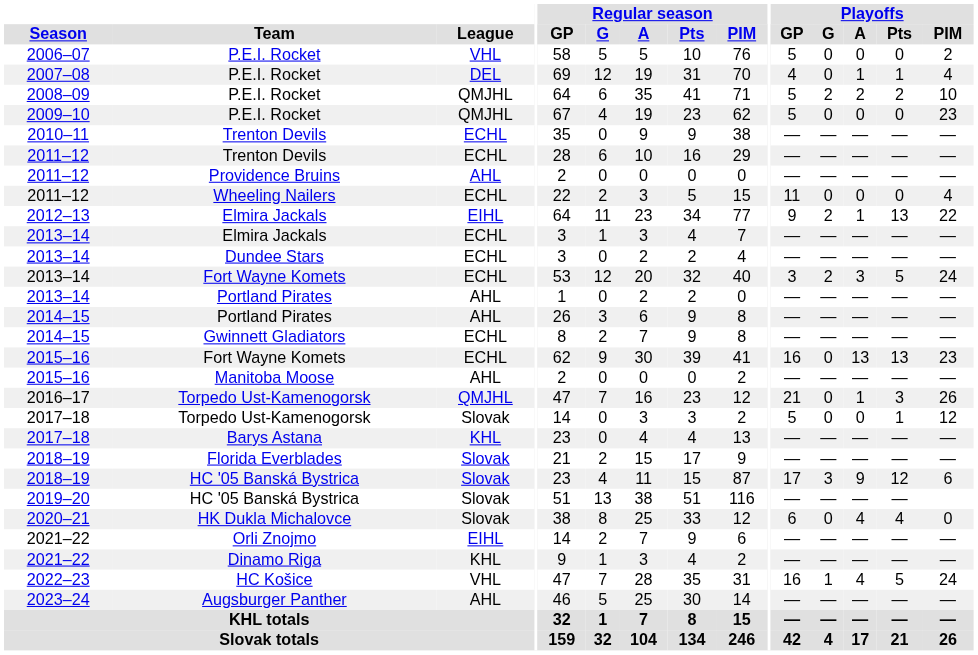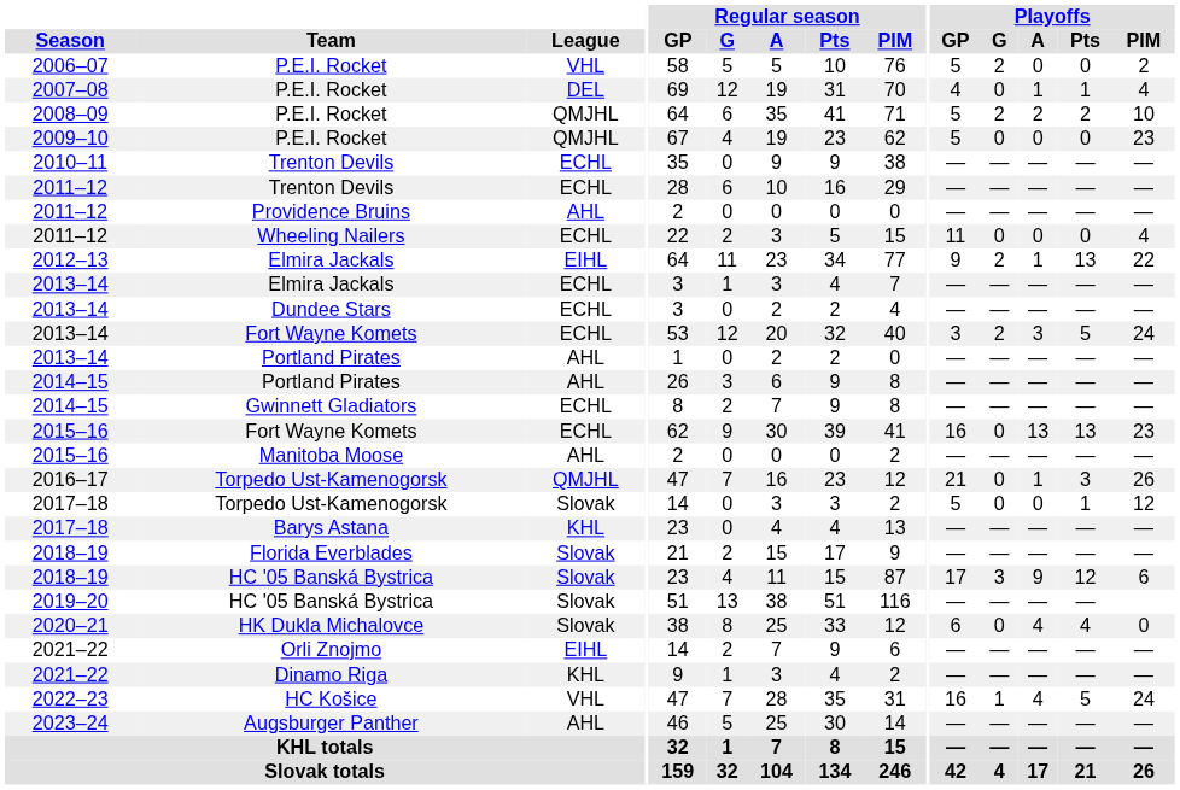 <table border="0" cellpadding="1" cellspacing="0" style="text-align:center; width:60em">
 <tr bgcolor="#e0e0e0">
 <th colspan="3" bgcolor="#ffffff"></th>
 <th rowspan="99" bgcolor="#ffffff"></th>
 <th colspan="5"><a href='#'>Regular season</a></th>
 <th rowspan="99" bgcolor="#ffffff"></th>
 <th colspan="5"><a href='#'>Playoffs</a></th>
 </tr>
 <tr bgcolor="#e0e0e0">
 <th><a href='#'>Season</a></th>
 <th>Team</th>
 <th>League</th>
 <th>GP</th>
 <th><a href='#'>G</a></th>
 <th><a href='#'>A</a></th>
 <th><a href='#'>Pts</a></th>
 <th><a href='#'>PIM</a></th>
 <th>GP</th>
 <th>G</th>
 <th>A</th>
 <th>Pts</th>
 <th>PIM</th>
 </tr>
 <tr>
 <td><a href='#'>2006–07</a></td>
 <td><a href='#'>P.E.I. Rocket</a></td>
 <td><a href='#'>VHL</a></td>
 <td>58</td>
 <td>5</td>
 <td>5</td>
 <td>10</td>
 <td>76</td>
 <td>5</td>
-<td>0</td>
+<td>2</td>
 <td>0</td>
 <td>0</td>
 <td>2</td>
 </tr>
 <tr bgcolor="#f0f0f0">
 <td><a href='#'>2007–08</a></td>
 <td>P.E.I. Rocket</td>
 <td><a href='#'>DEL</a></td>
 <td>69</td>
 <td>12</td>
 <td>19</td>
 <td>31</td>
 <td>70</td>
 <td>4</td>
 <td>0</td>
 <td>1</td>
 <td>1</td>
 <td>4</td>
 </tr>
 <tr>
 <td><a href='#'>2008–09</a></td>
 <td>P.E.I. Rocket</td>
 <td>QMJHL</td>
 <td>64</td>
 <td>6</td>
 <td>35</td>
 <td>41</td>
 <td>71</td>
 <td>5</td>
 <td>2</td>
 <td>2</td>
 <td>2</td>
 <td>10</td>
 </tr>
 <tr bgcolor="#f0f0f0">
 <td><a href='#'>2009–10</a></td>
 <td>P.E.I. Rocket</td>
 <td>QMJHL</td>
 <td>67</td>
 <td>4</td>
 <td>19</td>
 <td>23</td>
 <td>62</td>
 <td>5</td>
 <td>0</td>
 <td>0</td>
 <td>0</td>
 <td>23</td>
 </tr>
 <tr>
 <td><a href='#'>2010–11</a></td>
 <td><a href='#'>Trenton Devils</a></td>
 <td><a href='#'>ECHL</a></td>
 <td>35</td>
 <td>0</td>
 <td>9</td>
 <td>9</td>
 <td>38</td>
 <td>—</td>
 <td>—</td>
 <td>—</td>
 <td>—</td>
 <td>—</td>
 </tr>
 <tr bgcolor="#f0f0f0">
 <td><a href='#'>2011–12</a></td>
 <td>Trenton Devils</td>
 <td>ECHL</td>
 <td>28</td>
 <td>6</td>
 <td>10</td>
 <td>16</td>
 <td>29</td>
 <td>—</td>
 <td>—</td>
 <td>—</td>
 <td>—</td>
 <td>—</td>
 </tr>
 <tr>
 <td><a href='#'>2011–12</a></td>
 <td><a href='#'>Providence Bruins</a></td>
 <td><a href='#'>AHL</a></td>
 <td>2</td>
 <td>0</td>
 <td>0</td>
 <td>0</td>
 <td>0</td>
 <td>—</td>
 <td>—</td>
 <td>—</td>
 <td>—</td>
 <td>—</td>
 </tr>
 <tr bgcolor="#f0f0f0">
 <td>2011–12</td>
 <td><a href='#'>Wheeling Nailers</a></td>
 <td>ECHL</td>
 <td>22</td>
 <td>2</td>
 <td>3</td>
 <td>5</td>
 <td>15</td>
 <td>11</td>
 <td>0</td>
 <td>0</td>
 <td>0</td>
 <td>4</td>
 </tr>
 <tr>
 <td><a href='#'>2012–13</a></td>
 <td><a href='#'>Elmira Jackals</a></td>
 <td><a href='#'>EIHL</a></td>
 <td>64</td>
 <td>11</td>
 <td>23</td>
 <td>34</td>
 <td>77</td>
 <td>9</td>
 <td>2</td>
 <td>1</td>
 <td>13</td>
 <td>22</td>
 </tr>
 <tr bgcolor="#f0f0f0">
 <td><a href='#'>2013–14</a></td>
 <td>Elmira Jackals</td>
 <td>ECHL</td>
 <td>3</td>
 <td>1</td>
 <td>3</td>
 <td>4</td>
 <td>7</td>
 <td>—</td>
 <td>—</td>
 <td>—</td>
 <td>—</td>
 <td>—</td>
 </tr>
 <tr>
 <td><a href='#'>2013–14</a></td>
 <td><a href='#'>Dundee Stars</a></td>
 <td>ECHL</td>
 <td>3</td>
 <td>0</td>
 <td>2</td>
 <td>2</td>
 <td>4</td>
 <td>—</td>
 <td>—</td>
 <td>—</td>
 <td>—</td>
 <td>—</td>
 </tr>
 <tr bgcolor="#f0f0f0">
 <td>2013–14</td>
 <td><a href='#'>Fort Wayne Komets</a></td>
 <td>ECHL</td>
 <td>53</td>
 <td>12</td>
 <td>20</td>
 <td>32</td>
 <td>40</td>
 <td>3</td>
 <td>2</td>
 <td>3</td>
 <td>5</td>
 <td>24</td>
 </tr>
 <tr>
 <td><a href='#'>2013–14</a></td>
 <td><a href='#'>Portland Pirates</a></td>
 <td>AHL</td>
 <td>1</td>
 <td>0</td>
 <td>2</td>
 <td>2</td>
 <td>0</td>
 <td>—</td>
 <td>—</td>
 <td>—</td>
 <td>—</td>
 <td>—</td>
 </tr>
 <tr bgcolor="#f0f0f0">
 <td><a href='#'>2014–15</a></td>
 <td>Portland Pirates</td>
 <td>AHL</td>
 <td>26</td>
 <td>3</td>
 <td>6</td>
 <td>9</td>
 <td>8</td>
 <td>—</td>
 <td>—</td>
 <td>—</td>
 <td>—</td>
 <td>—</td>
 </tr>
 <tr>
 <td><a href='#'>2014–15</a></td>
 <td><a href='#'>Gwinnett Gladiators</a></td>
 <td>ECHL</td>
 <td>8</td>
 <td>2</td>
 <td>7</td>
 <td>9</td>
 <td>8</td>
 <td>—</td>
 <td>—</td>
 <td>—</td>
 <td>—</td>
 <td>—</td>
 </tr>
 <tr bgcolor="#f0f0f0">
 <td><a href='#'>2015–16</a></td>
 <td>Fort Wayne Komets</td>
 <td>ECHL</td>
 <td>62</td>
 <td>9</td>
 <td>30</td>
 <td>39</td>
 <td>41</td>
 <td>16</td>
 <td>0</td>
 <td>13</td>
 <td>13</td>
 <td>23</td>
 </tr>
 <tr>
 <td><a href='#'>2015–16</a></td>
 <td><a href='#'>Manitoba Moose</a></td>
 <td>AHL</td>
 <td>2</td>
 <td>0</td>
 <td>0</td>
 <td>0</td>
 <td>2</td>
 <td>—</td>
 <td>—</td>
 <td>—</td>
 <td>—</td>
 <td>—</td>
 </tr>
 <tr bgcolor="#f0f0f0">
 <td 2016–17 VHL season>2016–17</td>
 <td><a href='#'>Torpedo Ust-Kamenogorsk</a></td>
 <td><a href='#'>QMJHL</a></td>
 <td>47</td>
 <td>7</td>
 <td>16</td>
 <td>23</td>
 <td>12</td>
 <td>21</td>
 <td>0</td>
 <td>1</td>
 <td>3</td>
 <td>26</td>
 </tr>
 <tr>
 <td 2017–18 VHL season>2017–18</td>
 <td>Torpedo Ust-Kamenogorsk</td>
 <td>Slovak</td>
 <td>14</td>
 <td>0</td>
 <td>3</td>
 <td>3</td>
 <td>2</td>
 <td>5</td>
 <td>0</td>
 <td>0</td>
 <td>1</td>
 <td>12</td>
 </tr>
 <tr bgcolor="#f0f0f0">
 <td><a href='#'>2017–18</a></td>
 <td><a href='#'>Barys Astana</a></td>
 <td><a href='#'>KHL</a></td>
 <td>23</td>
 <td>0</td>
 <td>4</td>
 <td>4</td>
 <td>13</td>
 <td>—</td>
 <td>—</td>
 <td>—</td>
 <td>—</td>
 <td>—</td>
 </tr>
 <tr>
 <td><a href='#'>2018–19</a></td>
 <td><a href='#'>Florida Everblades</a></td>
 <td><a href='#'>Slovak</a></td>
 <td>21</td>
 <td>2</td>
 <td>15</td>
 <td>17</td>
 <td>9</td>
 <td>—</td>
 <td>—</td>
 <td>—</td>
 <td>—</td>
 <td>—</td>
 </tr>
 <tr>
 </tr>
 <tr bgcolor="#f0f0f0">
 <td><a href='#'>2018–19</a></td>
 <td><a href='#'>HC '05 Banská Bystrica</a></td>
 <td><a href='#'>Slovak</a></td>
 <td>23</td>
 <td>4</td>
 <td>11</td>
 <td>15</td>
 <td>87</td>
 <td>17</td>
 <td>3</td>
 <td>9</td>
 <td>12</td>
 <td>6</td>
 </tr>
 <tr>
 <td><a href='#'>2019–20</a></td>
 <td>HC '05 Banská Bystrica</td>
 <td>Slovak</td>
 <td>51</td>
 <td>13</td>
 <td>38</td>
 <td>51</td>
 <td>116</td>
 <td>—</td>
 <td>—</td>
 <td>—</td>
 <td>—</td>
 </tr>
 <tr bgcolor="#f0f0f0">
 <td><a href='#'>2020–21</a></td>
 <td><a href='#'>HK Dukla Michalovce</a></td>
 <td>Slovak</td>
 <td>38</td>
 <td>8</td>
 <td>25</td>
 <td>33</td>
 <td>12</td>
 <td>6</td>
 <td>0</td>
 <td>4</td>
 <td>4</td>
 <td>0</td>
 </tr>
 <tr>
 <td>2021–22</td>
 <td><a href='#'>Orli Znojmo</a></td>
 <td><a href='#'>EIHL</a></td>
 <td>14</td>
 <td>2</td>
 <td>7</td>
 <td>9</td>
 <td>6</td>
 <td>—</td>
 <td>—</td>
 <td>—</td>
 <td>—</td>
 <td>—</td>
 </tr>
 <tr bgcolor="#f0f0f0">
 <td><a href='#'>2021–22</a></td>
 <td><a href='#'>Dinamo Riga</a></td>
 <td>KHL</td>
 <td>9</td>
 <td>1</td>
 <td>3</td>
 <td>4</td>
 <td>2</td>
 <td>—</td>
 <td>—</td>
 <td>—</td>
 <td>—</td>
 <td>—</td>
 </tr>
 <tr>
 <td><a href='#'>2022–23</a></td>
 <td><a href='#'>HC Košice</a></td>
 <td>VHL</td>
 <td>47</td>
 <td>7</td>
 <td>28</td>
 <td>35</td>
 <td>31</td>
 <td>16</td>
 <td>1</td>
 <td>4</td>
 <td>5</td>
 <td>24</td>
 </tr>
 <tr bgcolor="#f0f0f0">
 <td><a href='#'>2023–24</a></td>
 <td><a href='#'>Augsburger Panther</a></td>
 <td>AHL</td>
 <td>46</td>
 <td>5</td>
 <td>25</td>
 <td>30</td>
 <td>14</td>
 <td>—</td>
 <td>—</td>
 <td>—</td>
 <td>—</td>
 <td>—</td>
 </tr>
 <tr bgcolor="#e0e0e0">
 <th colspan="3">KHL totals</th>
 <th>32</th>
 <th>1</th>
 <th>7</th>
 <th>8</th>
 <th>15</th>
 <th>—</th>
 <th>—</th>
 <th>—</th>
 <th>—</th>
 <th>—</th>
 </tr>
 <tr bgcolor="#e0e0e0">
 <th colspan="3">Slovak totals</th>
 <th>159</th>
 <th>32</th>
 <th>104</th>
 <th>134</th>
 <th>246</th>
 <th>42</th>
 <th>4</th>
 <th>17</th>
 <th>21</th>
 <th>26</th>
 </tr>
 </table>
